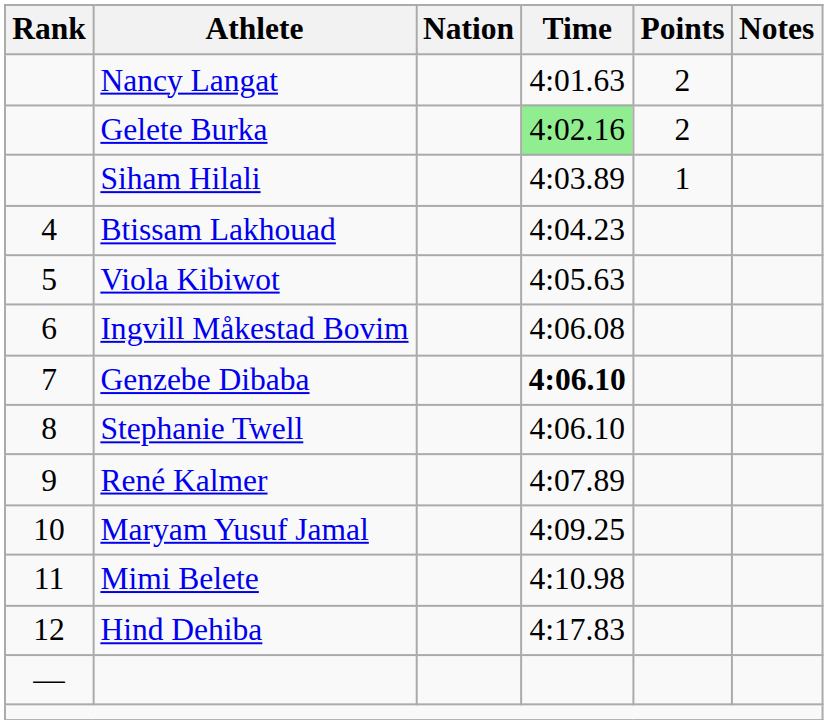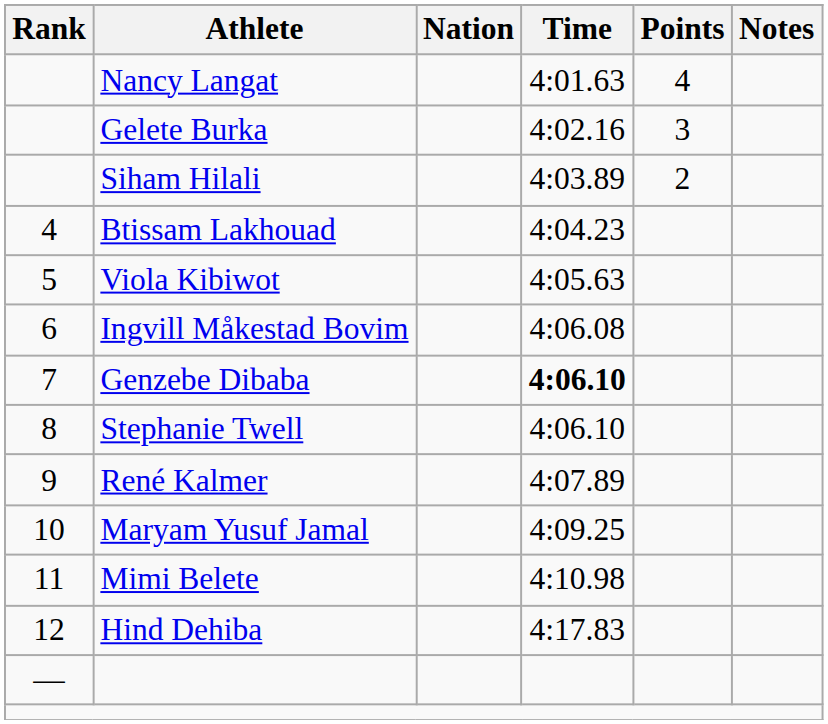 <table class="wikitable sortable" style="text-align:center;">
 <tr>
 <th scope="col" style="width: 10px;">Rank</th>
 <th scope="col">Athlete</th>
 <th scope="col">Nation</th>
 <th scope="col">Time</th>
 <th scope="col">Points</th>
 <th scope="col">Notes</th>
 </tr>
 <tr>
 <td></td>
 <td align=left><a href='#'>Nancy Langat</a></td>
 <td align=left></td>
 <td>4:01.63</td>
-<td>2</td>
+<td>4</td>
 <td></td>
 </tr>
 <tr>
 <td></td>
 <td align=left><a href='#'>Gelete Burka</a></td>
 <td align=left></td>
-<td style="background: lightgreen;">4:02.16</td>
-<td>2</td>
+<td>4:02.16</td>
+<td>3</td>
 <td></td>
 </tr>
 <tr>
 <td></td>
 <td align=left><a href='#'>Siham Hilali</a></td>
 <td align=left></td>
 <td>4:03.89</td>
-<td>1</td>
+<td>2</td>
 <td></td>
 </tr>
 <tr>
 <td>4</td>
 <td align=left><a href='#'>Btissam Lakhouad</a></td>
 <td align=left></td>
 <td>4:04.23</td>
 <td></td>
 <td></td>
 </tr>
 <tr>
 <td>5</td>
 <td align=left><a href='#'>Viola Kibiwot</a></td>
 <td align=left></td>
 <td>4:05.63</td>
 <td></td>
 <td></td>
 </tr>
 <tr>
 <td>6</td>
 <td align=left><a href='#'>Ingvill Måkestad Bovim</a></td>
 <td align=left></td>
 <td>4:06.08</td>
 <td></td>
 <td></td>
 </tr>
 <tr>
 <td>7</td>
 <td align=left><a href='#'>Genzebe Dibaba</a></td>
 <td align=left></td>
 <td><strong>4:06.10</strong></td>
 <td></td>
 <td></td>
 </tr>
 <tr>
 <td>8</td>
 <td align=left><a href='#'>Stephanie Twell</a></td>
 <td align=left></td>
 <td>4:06.10</td>
 <td></td>
 <td></td>
 </tr>
 <tr>
 <td>9</td>
 <td align=left><a href='#'>René Kalmer</a></td>
 <td align=left></td>
 <td>4:07.89</td>
 <td></td>
 <td></td>
 </tr>
 <tr>
 <td>10</td>
 <td align=left><a href='#'>Maryam Yusuf Jamal</a></td>
 <td align=left></td>
 <td>4:09.25</td>
 <td></td>
 <td></td>
 </tr>
 <tr>
 <td>11</td>
 <td align=left><a href='#'>Mimi Belete</a></td>
 <td align=left></td>
 <td>4:10.98</td>
 <td></td>
 <td></td>
 </tr>
 <tr>
 <td>12</td>
 <td align=left><a href='#'>Hind Dehiba</a></td>
 <td align=left></td>
 <td>4:17.83</td>
 <td></td>
 <td></td>
 </tr>
 <tr>
 <td>—</td>
 <td align=left></td>
 <td align=left></td>
 <td></td>
 <td></td>
 <td></td>
 </tr>
 <tr class="sortbottom">
 <td colspan=6></td>
 </tr>
 </table>
